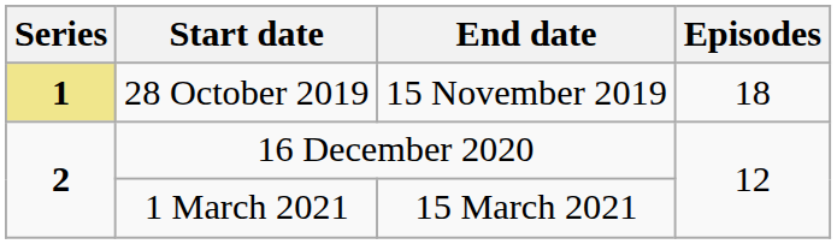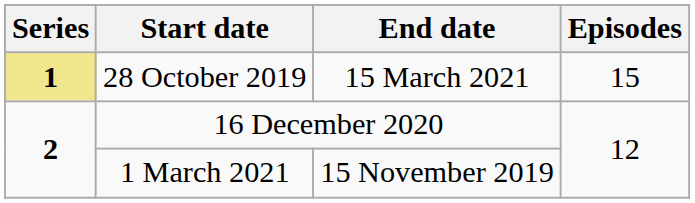 <table class="wikitable" style="text-align:center;">
 <tr>
 <th>Series</th>
 <th>Start date</th>
 <th>End date</th>
 <th>Episodes</th>
 </tr>
 <tr>
 <td style="background: khaki;"><strong>1</strong></td>
 <td>28 October 2019</td>
-<td>15 November 2019</td>
-<td>18</td>
+<td>15 March 2021</td>
+<td>15</td>
 </tr>
 <tr>
 <td rowspan="2"><strong>2</strong></td>
 <td colspan="2">16 December 2020</td>
 <td rowspan="2">12</td>
 </tr>
 <tr>
 <td>1 March 2021</td>
-<td>15 March 2021</td>
+<td>15 November 2019</td>
 </tr>
 </table>
